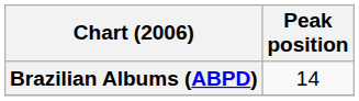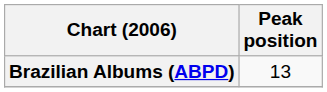 <table class="wikitable plainrowheaders">
 <tr>
 <th scope="col">Chart (2006)</th>
 <th scope="col">Peak<br>position</th>
 </tr>
 <tr>
 <th scope="row">Brazilian Albums (<a href='#'>ABPD</a>)</th>
-<td align="center">14</td>
+<td align="center">13</td>
 </tr>
 <tr>
 </tr>
 <tr>
 </tr>
 </table>
